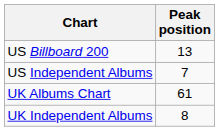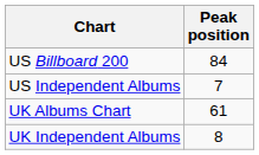 <table class="wikitable">
 <tr>
 <th>Chart</th>
 <th>Peak<br> position<br></th>
 </tr>
 <tr>
 <td>US <a href='#'><em>Billboard</em> 200</a></td>
-<td style="text-align:center;">13</td>
+<td style="text-align:center;">84</td>
 </tr>
 <tr>
 <td>US <a href='#'>Independent Albums</a></td>
 <td style="text-align:center;">7</td>
 </tr>
 <tr>
 <td><a href='#'>UK Albums Chart</a></td>
 <td style="text-align:center;">61</td>
 </tr>
 <tr>
 <td><a href='#'>UK Independent Albums</a></td>
 <td style="text-align:center;">8</td>
 </tr>
 </table>
